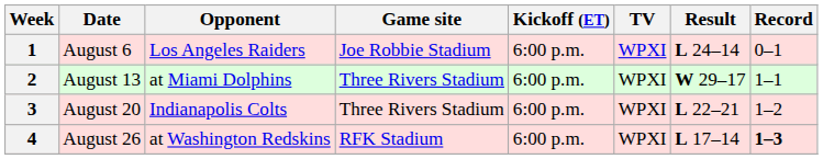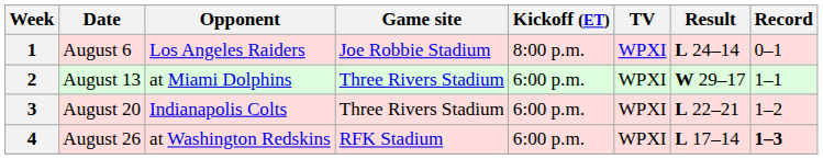 <table class="wikitable">
 <tr>
 <th>Week</th>
 <th>Date</th>
 <th>Opponent</th>
 <th>Game site</th>
 <th>Kickoff <small>(<a href='#'>ET</a>)</small></th>
 <th>TV</th>
 <th>Result</th>
 <th>Record</th>
 </tr>
 <tr style="background:#ffdddd;">
 <th>1</th>
 <td>August 6</td>
 <td><a href='#'>Los Angeles Raiders</a></td>
 <td><a href='#'>Joe Robbie Stadium</a></td>
-<td>6:00 p.m.</td>
+<td>8:00 p.m.</td>
 <td><a href='#'>WPXI</a></td>
 <td><strong>L</strong> 24–14</td>
 <td>0–1</td>
 </tr>
 <tr style="background:#ddffdd;">
 <th>2</th>
 <td>August 13</td>
 <td>at <a href='#'>Miami Dolphins</a></td>
 <td><a href='#'>Three Rivers Stadium</a></td>
 <td>6:00 p.m.</td>
 <td>WPXI</td>
 <td><strong>W</strong> 29–17</td>
 <td>1–1</td>
 </tr>
 <tr style="background: #ffdddd;">
 <th>3</th>
 <td>August 20</td>
 <td><a href='#'>Indianapolis Colts</a></td>
 <td>Three Rivers Stadium</td>
 <td>6:00 p.m.</td>
 <td>WPXI</td>
 <td><strong>L</strong> 22–21</td>
 <td>1–2</td>
 </tr>
 <tr style="background: #ffdddd;">
 <th>4</th>
 <td>August 26</td>
 <td>at <a href='#'>Washington Redskins</a></td>
 <td><a href='#'>RFK Stadium</a></td>
 <td>6:00 p.m.</td>
 <td>WPXI</td>
 <td><strong>L</strong> 17–14</td>
 <td><strong>1–3</strong></td>
 </tr>
 <tr style="background: #ddffdd;">
 </tr>
 </table>
